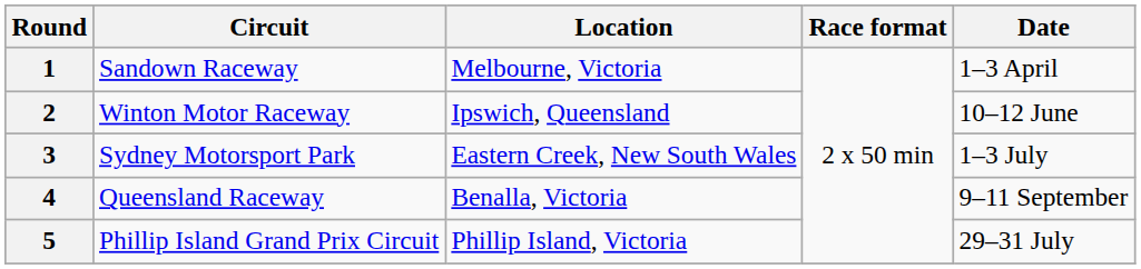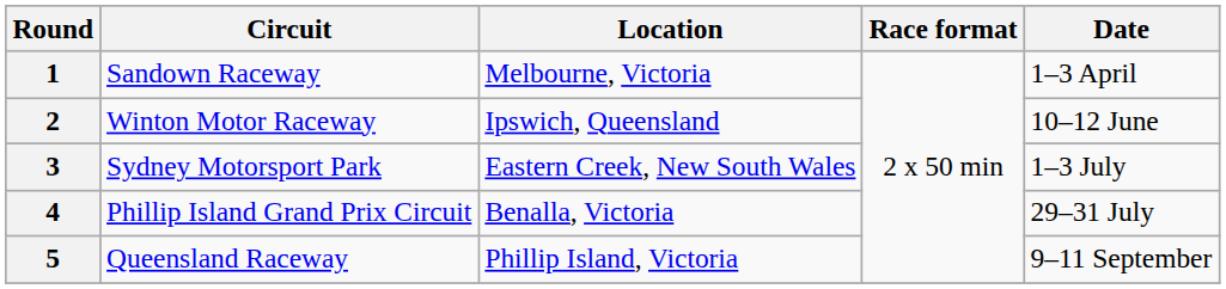 <table class="wikitable" style="font-size: 85%">
 <tr>
 <th>Round</th>
 <th>Circuit</th>
 <th>Location</th>
 <th>Race format</th>
 <th>Date</th>
 </tr>
 <tr>
 <th>1</th>
 <td><a href='#'>Sandown Raceway</a></td>
 <td><a href='#'>Melbourne</a>, <a href='#'>Victoria</a></td>
 <td rowspan=5 align=center>2 x 50 min</td>
 <td>1–3 April</td>
 </tr>
 <tr>
 <th>2</th>
 <td><a href='#'>Winton Motor Raceway</a></td>
 <td><a href='#'>Ipswich</a>, <a href='#'>Queensland</a></td>
 <td>10–12 June</td>
 </tr>
 <tr>
 <th>3</th>
 <td><a href='#'>Sydney Motorsport Park</a></td>
 <td><a href='#'>Eastern Creek</a>, <a href='#'>New South Wales</a></td>
 <td>1–3 July</td>
 </tr>
 <tr>
 <th>4</th>
-<td><a href='#'>Queensland Raceway</a></td>
+<td><a href='#'>Phillip Island Grand Prix Circuit</a></td>
 <td><a href='#'>Benalla</a>, <a href='#'>Victoria</a></td>
-<td>9–11 September</td>
+<td>29–31 July</td>
 </tr>
 <tr>
 <th>5</th>
-<td><a href='#'>Phillip Island Grand Prix Circuit</a></td>
+<td><a href='#'>Queensland Raceway</a></td>
 <td><a href='#'>Phillip Island</a>, <a href='#'>Victoria</a></td>
-<td>29–31 July</td>
+<td>9–11 September</td>
 </tr>
 </table>
